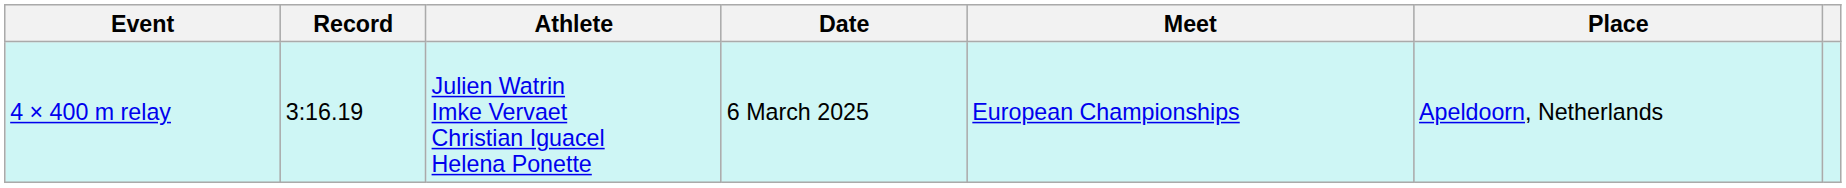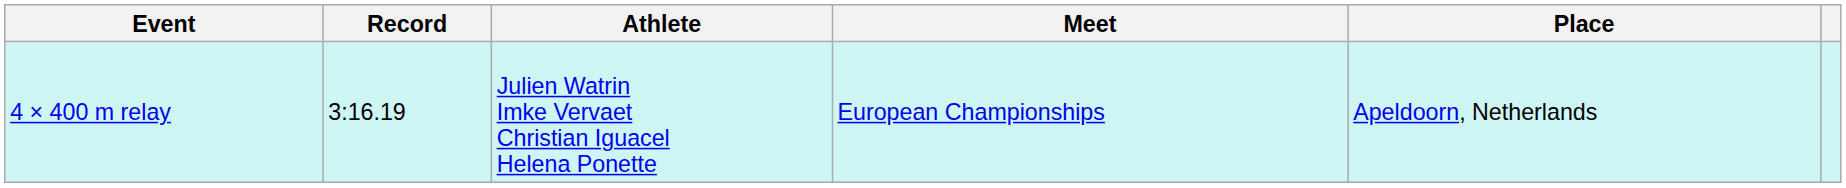 <table class="wikitable" style="font-size:95%; width: 95%;">
 <tr>
 <th>Event</th>
 <th>Record</th>
 <th>Athlete</th>
-<th>Date</th>
 <th>Meet</th>
 <th>Place</th>
 <th></th>
 </tr>
 <tr bgcolor="#CEF6F5">
 <td><a href='#'>4 × 400 m relay</a></td>
 <td>3:16.19</td>
 <td><br><a href='#'>Julien Watrin</a><br><a href='#'>Imke Vervaet</a><br><a href='#'>Christian Iguacel</a><br><a href='#'>Helena Ponette</a></td>
-<td>6 March 2025</td>
 <td><a href='#'>European Championships</a></td>
 <td><a href='#'>Apeldoorn</a>, Netherlands</td>
 <td></td>
 </tr>
 </table>
